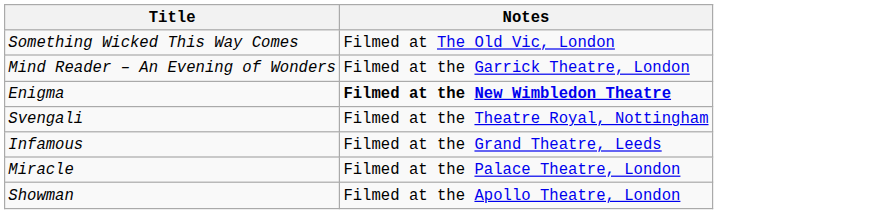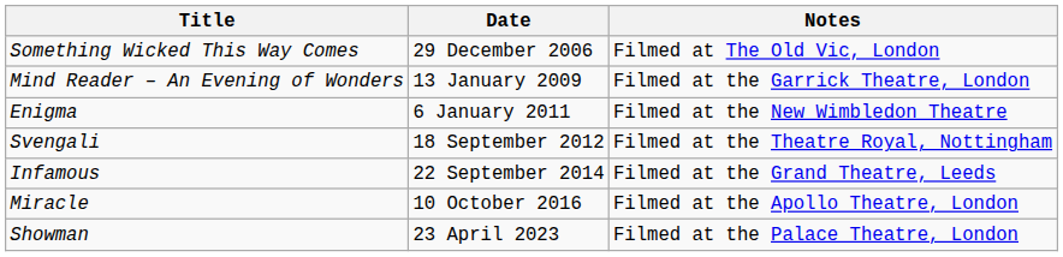 <table class="wikitable plainrowheaders">
 <tr>
 <th scope="col">Title</th>
+<th scope="col">Date</th>
 <th scope="col">Notes</th>
 </tr>
 <tr>
 <td scope="row"><em>Something Wicked This Way Comes</em></td>
+<td>29 December 2006</td>
 <td>Filmed at <a href='#'>The Old Vic, London</a></td>
 </tr>
 <tr>
 <td scope="row"><em>Mind Reader – An Evening of Wonders</em></td>
+<td>13 January 2009</td>
 <td>Filmed at the <a href='#'>Garrick Theatre, London</a></td>
 </tr>
 <tr>
 <td scope="row"><em>Enigma</em></td>
-<td><strong>Filmed at the <a href='#'>New Wimbledon Theatre</a></strong></td>
+<td>6 January 2011</td>
+<td>Filmed at the <a href='#'>New Wimbledon Theatre</a></td>
 </tr>
 <tr>
 <td scope="row"><em>Svengali</em></td>
+<td>18 September 2012</td>
 <td>Filmed at the <a href='#'>Theatre Royal, Nottingham</a></td>
 </tr>
 <tr>
 <td scope="row"><em>Infamous</em></td>
+<td>22 September 2014</td>
 <td>Filmed at the <a href='#'>Grand Theatre, Leeds</a></td>
 </tr>
 <tr>
 <td scope="row"><em>Miracle</em></td>
-<td>Filmed at the <a href='#'>Palace Theatre, London</a></td>
+<td>10 October 2016</td>
+<td>Filmed at the <a href='#'>Apollo Theatre, London</a></td>
 </tr>
 <tr>
 <td scope="row"><em>Showman</em></td>
-<td>Filmed at the <a href='#'>Apollo Theatre, London</a></td>
+<td>23 April 2023</td>
+<td>Filmed at the <a href='#'>Palace Theatre, London</a></td>
 </tr>
 </table>
